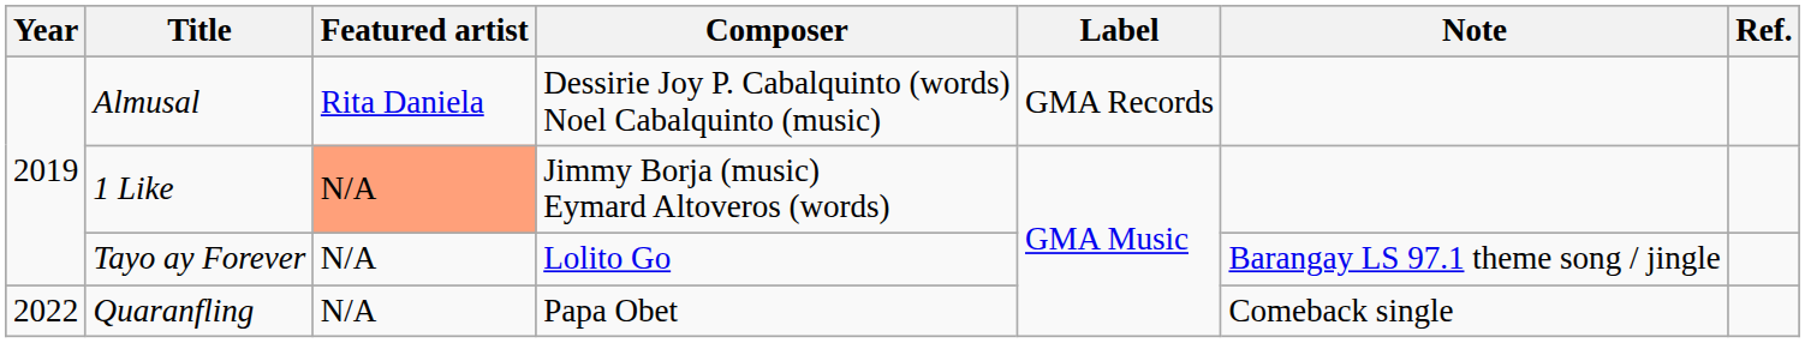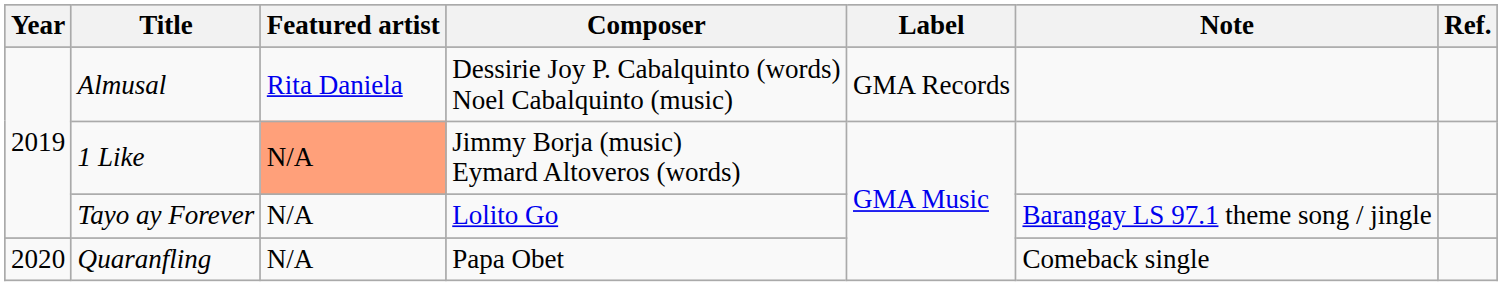 <table class="wikitable">
 <tr>
 <th>Year</th>
 <th>Title</th>
 <th>Featured artist</th>
 <th>Composer</th>
 <th>Label</th>
 <th>Note</th>
 <th>Ref.</th>
 </tr>
 <tr>
 <td rowspan="3">2019</td>
 <td><em>Almusal</em></td>
 <td><a href='#'>Rita Daniela</a></td>
 <td>Dessirie Joy P. Cabalquinto (words)<br>Noel Cabalquinto (music)</td>
 <td>GMA Records</td>
 <td></td>
 <td></td>
 </tr>
 <tr>
 <td><em>1 Like</em></td>
 <td style="background: lightsalmon;">N/A</td>
 <td>Jimmy Borja (music)<br>Eymard Altoveros (words)</td>
 <td rowspan="3"><a href='#'>GMA Music</a></td>
 <td></td>
 <td></td>
 </tr>
 <tr>
 <td><em>Tayo ay Forever</em></td>
 <td>N/A</td>
 <td><a href='#'>Lolito Go</a></td>
 <td><a href='#'>Barangay LS 97.1</a> theme song / jingle</td>
 <td></td>
 </tr>
 <tr>
-<td>2022</td>
+<td>2020</td>
 <td><em>Quaranfling</em></td>
 <td>N/A</td>
 <td>Papa Obet</td>
 <td>Comeback single</td>
 <td></td>
 </tr>
 </table>
